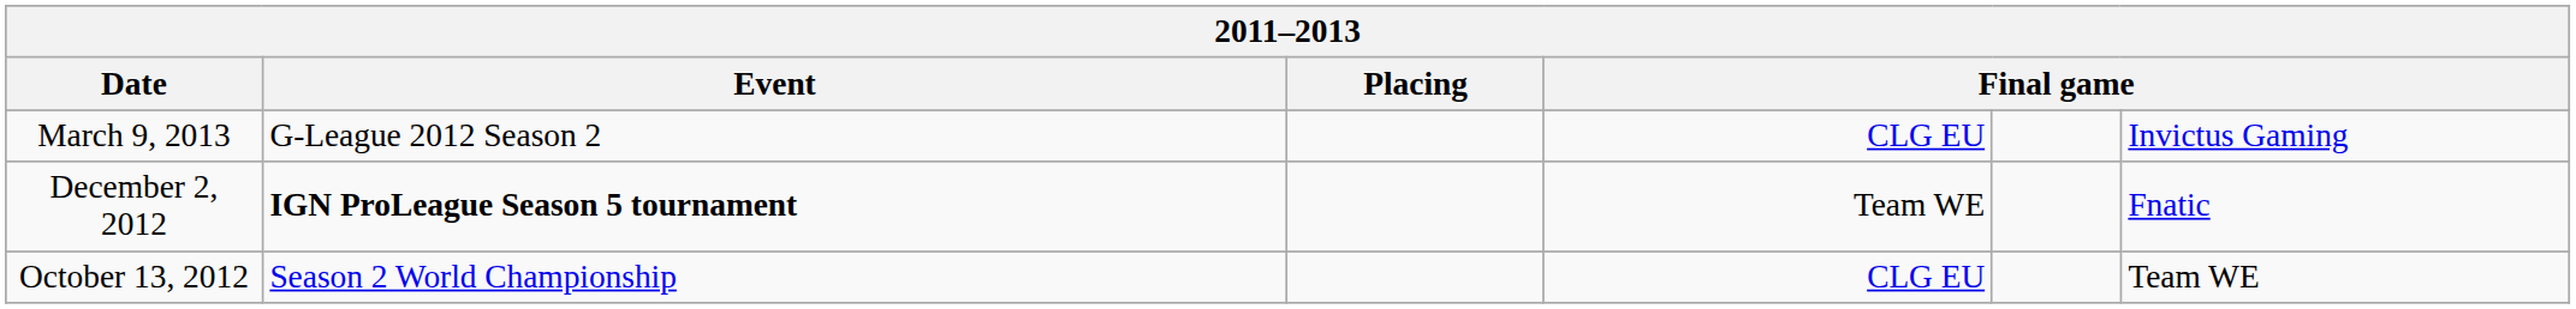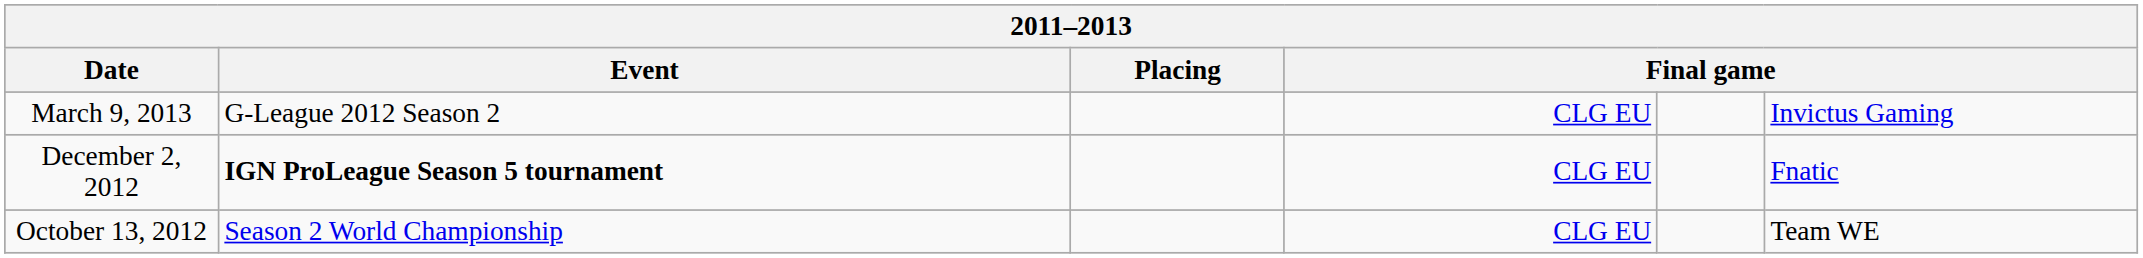 <table class="wikitable sortable">
 <tr>
 <th colspan="6">2011–2013</th>
 </tr>
 <tr>
 <th style="width:10%;">Date</th>
 <th style="width:40%;">Event</th>
 <th style="width:10%;">Placing</th>
 <th colspan="3">Final game</th>
 </tr>
 <tr>
 <td style="text-align:center;">March 9, 2013</td>
 <td>G-League 2012 Season 2</td>
 <td style="padding-left: 3.2%;"></td>
 <td style="text-align:right;"><a href='#'>CLG EU</a></td>
 <td style="text-align:center; width:5%;"></td>
 <td style="width:17.5%;"><a href='#'>Invictus Gaming</a></td>
 </tr>
 <tr>
 <td style="text-align:center;">December 2, 2012</td>
 <td><strong>IGN ProLeague Season 5 tournament</strong></td>
 <td style="padding-left: 3.2%;"></td>
-<td style="text-align:right;">Team WE</td>
+<td style="text-align:right;"><a href='#'>CLG EU</a></td>
 <td style="text-align:center;"></td>
 <td style="width:17.5%;"><a href='#'>Fnatic</a></td>
 </tr>
 <tr>
 <td style="text-align:center;">October 13, 2012</td>
 <td><a href='#'>Season 2 World Championship</a></td>
 <td style="padding-left: 3.2%;"></td>
 <td style="text-align:right;"><a href='#'>CLG EU</a></td>
 <td style="text-align:center;"></td>
 <td style="width:17.5%;">Team WE</td>
 </tr>
 </table>
